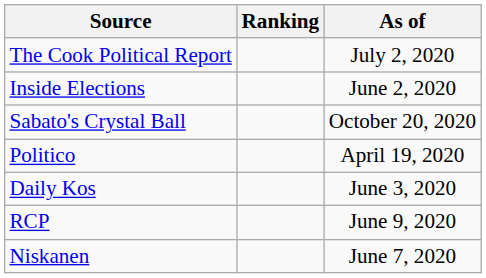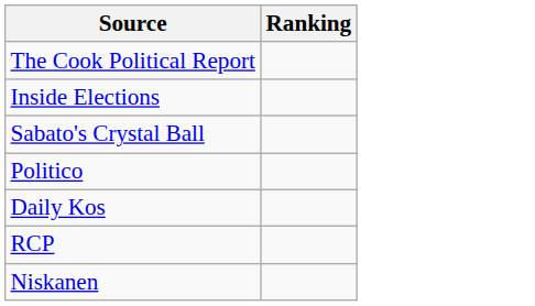 <table class="wikitable" style="text-align:center">
 <tr>
 <th>Source</th>
 <th>Ranking</th>
-<th>As of</th>
 </tr>
 <tr>
 <td style="text-align:left"><a href='#'>The Cook Political Report</a></td>
 <td></td>
-<td>July 2, 2020</td>
 </tr>
 <tr>
 <td style="text-align:left"><a href='#'>Inside Elections</a></td>
 <td></td>
-<td>June 2, 2020</td>
 </tr>
 <tr>
 <td style="text-align:left"><a href='#'>Sabato's Crystal Ball</a></td>
 <td></td>
-<td>October 20, 2020</td>
 </tr>
 <tr>
 <td style="text-align:left"><a href='#'>Politico</a></td>
 <td></td>
-<td>April 19, 2020</td>
 </tr>
 <tr>
 <td style="text-align:left"><a href='#'>Daily Kos</a></td>
 <td></td>
-<td>June 3, 2020</td>
 </tr>
 <tr>
 <td style="text-align:left"><a href='#'>RCP</a></td>
 <td></td>
-<td>June 9, 2020</td>
 </tr>
 <tr>
 <td style="text-align:left"><a href='#'>Niskanen</a></td>
 <td></td>
-<td>June 7, 2020</td>
 </tr>
 </table>
